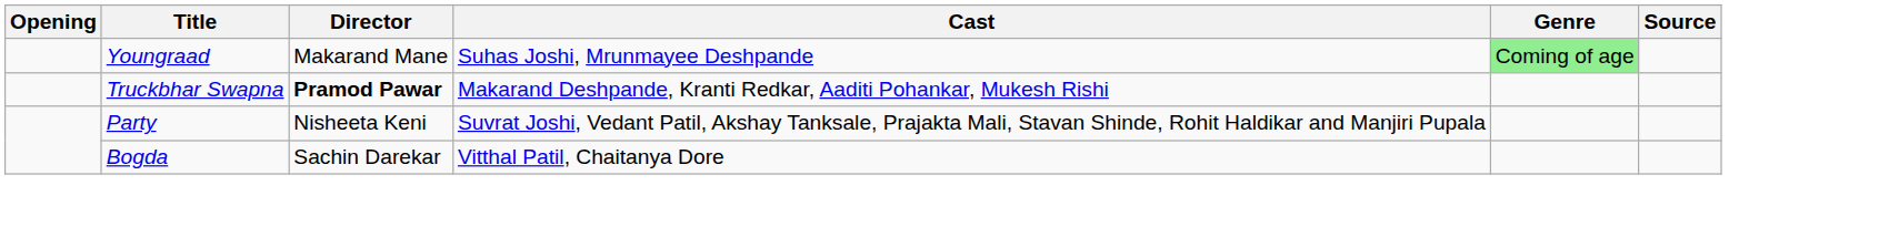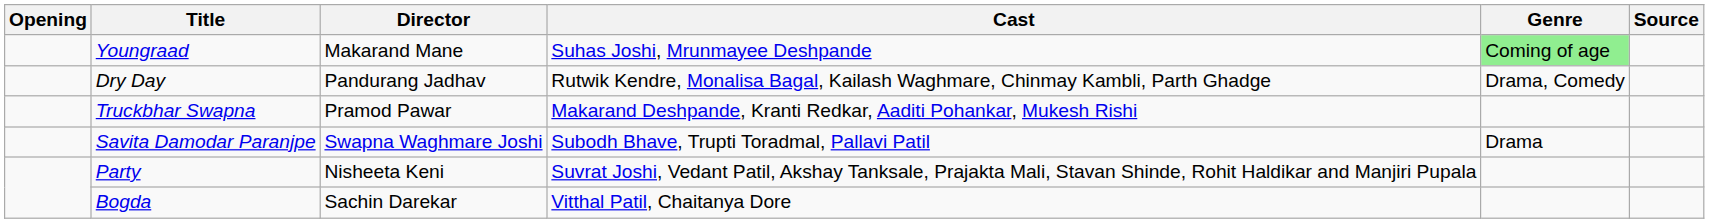 <table class="wikitable sortable">
 <tr>
 <th>Opening</th>
 <th>Title</th>
 <th>Director</th>
 <th>Cast</th>
 <th>Genre</th>
 <th>Source</th>
 </tr>
 <tr>
 <td></td>
 <td><em><a href='#'>Youngraad</a></em></td>
 <td>Makarand Mane</td>
 <td><a href='#'>Suhas Joshi</a>, <a href='#'>Mrunmayee Deshpande</a></td>
 <td style="background: lightgreen;">Coming of age</td>
 <td></td>
 </tr>
 <tr>
 <td></td>
+<td><em>Dry Day</em></td>
+<td>Pandurang Jadhav</td>
+<td>Rutwik Kendre, <a href='#'>Monalisa Bagal</a>, Kailash Waghmare, Chinmay Kambli, Parth Ghadge</td>
+<td>Drama, Comedy</td>
+<td></td>
+</tr>
+<tr>
+<td></td>
 <td><em><a href='#'>Truckbhar Swapna</a></em></td>
-<td><strong>Pramod Pawar</strong></td>
+<td>Pramod Pawar</td>
 <td><a href='#'>Makarand Deshpande</a>, Kranti Redkar, <a href='#'>Aaditi Pohankar</a>, <a href='#'>Mukesh Rishi</a></td>
 <td></td>
+<td></td>
+</tr>
+<tr>
+<td></td>
+<td><em><a href='#'>Savita Damodar Paranjpe</a></em></td>
+<td><a href='#'>Swapna Waghmare Joshi</a></td>
+<td><a href='#'>Subodh Bhave</a>, Trupti Toradmal, <a href='#'>Pallavi Patil</a></td>
+<td>Drama</td>
 <td></td>
 </tr>
 <tr>
 <td rowspan="2"></td>
 <td><em><a href='#'>Party</a></em></td>
 <td>Nisheeta Keni</td>
 <td><a href='#'>Suvrat Joshi</a>, Vedant Patil, Akshay Tanksale, Prajakta Mali, Stavan Shinde, Rohit Haldikar and Manjiri Pupala</td>
 <td></td>
 <td></td>
 </tr>
 <tr>
 <td><em><a href='#'>Bogda</a></em></td>
 <td>Sachin Darekar</td>
 <td><a href='#'>Vitthal Patil</a>, Chaitanya Dore</td>
 <td></td>
 <td></td>
 </tr>
 </table>
